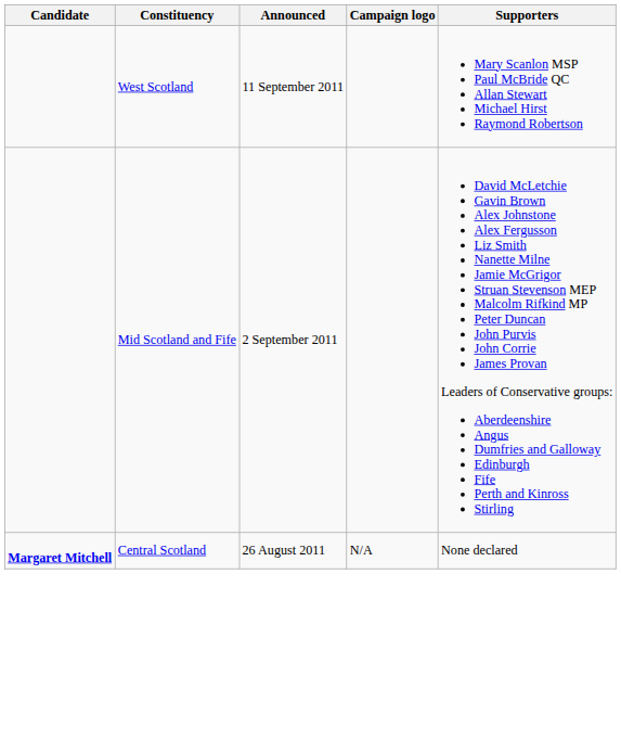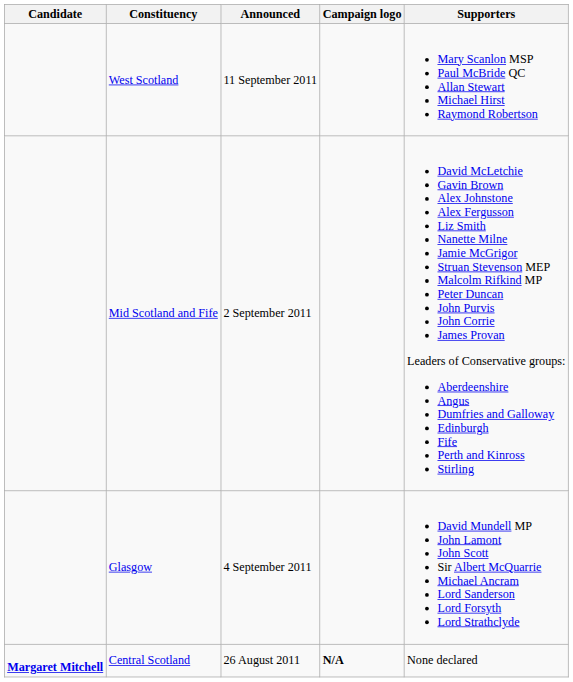 <table class="wikitable sortable">
 <tr>
 <th>Candidate</th>
 <th>Constituency</th>
 <th>Announced</th>
 <th>Campaign logo</th>
 <th>Supporters</th>
 </tr>
 <tr>
 <td><br><strong></strong></td>
 <td><a href='#'>West Scotland</a></td>
 <td>11 September 2011</td>
 <td></td>
 <td><br><ul><li><a href='#'>Mary Scanlon</a> MSP</li><li><a href='#'>Paul McBride</a> QC</li><li><a href='#'>Allan Stewart</a></li><li><a href='#'>Michael Hirst</a></li><li><a href='#'>Raymond Robertson</a></li></ul></td>
 </tr>
 <tr>
 <td><br><strong></strong></td>
 <td><a href='#'>Mid Scotland and Fife</a></td>
 <td>2 September 2011</td>
 <td></td>
 <td><br><ul><li><a href='#'>David McLetchie</a></li><li><a href='#'>Gavin Brown</a></li><li><a href='#'>Alex Johnstone</a></li><li><a href='#'>Alex Fergusson</a></li><li><a href='#'>Liz Smith</a></li><li><a href='#'>Nanette Milne</a></li><li><a href='#'>Jamie McGrigor</a></li><li><a href='#'>Struan Stevenson</a> MEP</li><li><a href='#'>Malcolm Rifkind</a> MP</li><li><a href='#'>Peter Duncan</a></li><li><a href='#'>John Purvis</a></li><li><a href='#'>John Corrie</a></li><li><a href='#'>James Provan</a></li></ul>Leaders of Conservative groups:<ul><li><a href='#'>Aberdeenshire</a></li><li><a href='#'>Angus</a></li><li><a href='#'>Dumfries and Galloway</a></li><li><a href='#'>Edinburgh</a></li><li><a href='#'>Fife</a></li><li><a href='#'>Perth and Kinross</a></li><li><a href='#'>Stirling</a></li></ul></td>
 </tr>
 <tr>
+<td><br><strong></strong></td>
+<td><a href='#'>Glasgow</a></td>
+<td>4 September 2011</td>
+<td></td>
+<td><br><ul><li><a href='#'>David Mundell</a> MP</li><li><a href='#'>John Lamont</a></li><li><a href='#'>John Scott</a></li><li>Sir <a href='#'>Albert McQuarrie</a></li><li><a href='#'>Michael Ancram</a></li><li><a href='#'>Lord Sanderson</a></li><li><a href='#'>Lord Forsyth</a></li><li><a href='#'>Lord Strathclyde</a></li></ul></td>
+</tr>
+<tr>
 <td><br><strong><a href='#'>Margaret Mitchell</a></strong></td>
 <td><a href='#'>Central Scotland</a></td>
 <td>26 August 2011</td>
-<td>N/A</td>
+<td><strong>N/A</strong></td>
 <td>None declared</td>
 </tr>
 </table>
